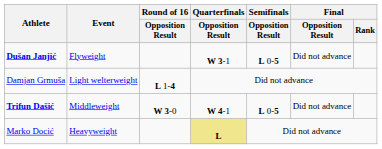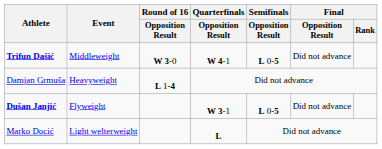 <table class="wikitable" style="font-size:90%">
 <tr>
 <th rowspan=2>Athlete</th>
 <th rowspan=2>Event</th>
 <th>Round of 16</th>
 <th>Quarterfinals</th>
 <th>Semifinals</th>
 <th colspan=2>Final</th>
 </tr>
 <tr style="font-size:95%">
 <th>Opposition<br>Result</th>
 <th>Opposition<br>Result</th>
 <th>Opposition<br>Result</th>
 <th>Opposition<br>Result</th>
 <th>Rank</th>
 </tr>
 <tr align=center>
+<td align=left><strong><a href='#'>Trifun Dašić</a></strong></td>
+<td align=left><a href='#'>Middleweight</a></td>
+<td><br><strong>W</strong> <strong>3</strong>-0</td>
+<td><br><strong>W</strong> <strong>4</strong>-1</td>
+<td><br><strong>L</strong> 0-<strong>5</strong></td>
+<td>Did not advance</td>
+<td></td>
+</tr>
+<tr align=center>
+<td align=left><a href='#'>Damjan Grmuša</a></td>
+<td align=left><a href='#'>Heavyweight</a></td>
+<td><br><strong>L</strong> 1-<strong>4</strong></td>
+<td colspan=4>Did not advance</td>
+</tr>
+<tr align=center>
 <td align=left><strong><a href='#'>Dušan Janjić</a></strong></td>
 <td align=left><a href='#'>Flyweight</a></td>
 <td></td>
 <td><br><strong>W</strong> <strong>3</strong>-1</td>
 <td><br><strong>L</strong> 0-<strong>5</strong></td>
 <td>Did not advance</td>
 <td></td>
 </tr>
 <tr align=center>
-<td align=left><a href='#'>Damjan Grmuša</a></td>
+<td align=left><a href='#'>Marko Docić</a></td>
 <td align=left><a href='#'>Light welterweight</a></td>
-<td><br><strong>L</strong> 1-<strong>4</strong></td>
-<td colspan=4>Did not advance</td>
-</tr>
-<tr align=center>
-<td align=left><strong><a href='#'>Trifun Dašić</a></strong></td>
-<td align=left><a href='#'>Middleweight</a></td>
-<td><br><strong>W</strong> <strong>3</strong>-0</td>
-<td><br><strong>W</strong> <strong>4</strong>-1</td>
-<td><br><strong>L</strong> 0-<strong>5</strong></td>
-<td>Did not advance</td>
 <td></td>
-</tr>
-<tr align=center>
-<td align=left><a href='#'>Marko Docić</a></td>
-<td align=left><a href='#'>Heavyweight</a></td>
-<td></td>
-<td style="background: khaki;"><br><strong>L</strong> </td>
+<td><br><strong>L</strong> </td>
 <td colspan=3>Did not advance</td>
 </tr>
 </table>
